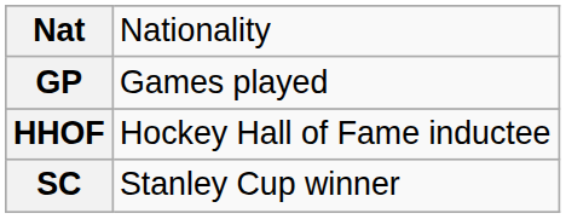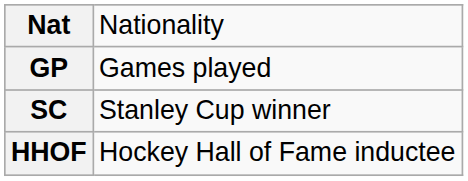 <table class="wikitable">
 <tr>
 <th>Nat</th>
 <td>Nationality</td>
 </tr>
 <tr>
 <th>GP</th>
 <td>Games played</td>
 </tr>
 <tr>
+<th>SC</th>
+<td>Stanley Cup winner</td>
+</tr>
+<tr>
 <th>HHOF</th>
 <td>Hockey Hall of Fame inductee</td>
 </tr>
-<tr>
-<th>SC</th>
-<td>Stanley Cup winner</td>
-</tr>
 </table>
